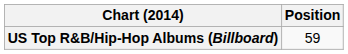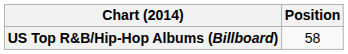 <table class="wikitable plainrowheaders" style="text-align:center">
 <tr>
 <th scope="col">Chart (2014)</th>
 <th scope="col">Position</th>
 </tr>
 <tr>
 <th scope="row">US Top R&B/Hip-Hop Albums (<em>Billboard</em>)</th>
-<td>59</td>
+<td>58</td>
 </tr>
 </table>
